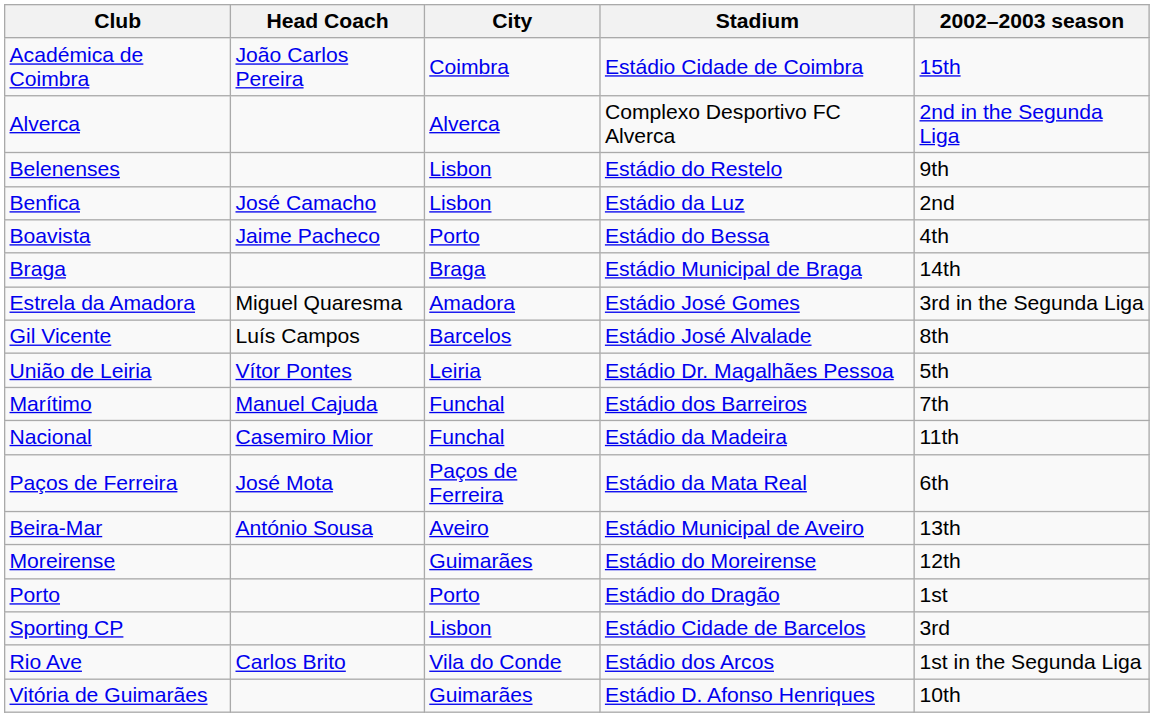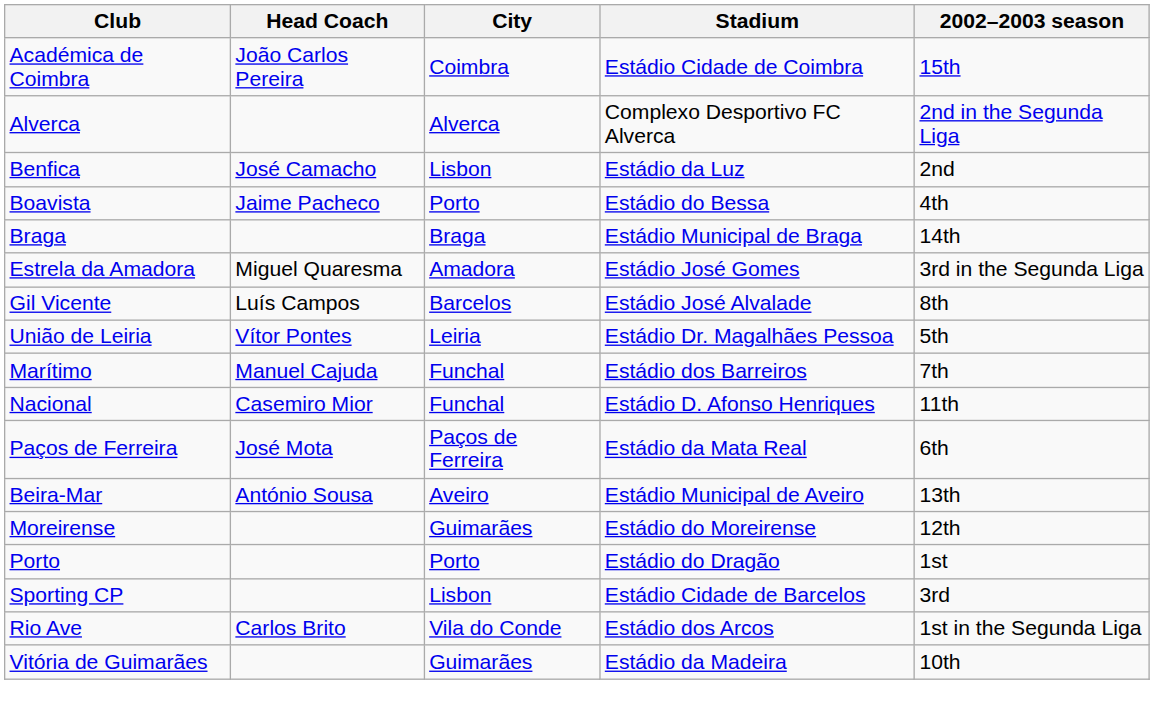 <table class="wikitable sortable">
 <tr>
 <th>Club</th>
 <th>Head Coach</th>
 <th>City</th>
 <th>Stadium</th>
 <th>2002–2003 season</th>
 </tr>
 <tr>
 <td><a href='#'>Académica de Coimbra</a></td>
 <td> <a href='#'>João Carlos Pereira</a></td>
 <td><a href='#'>Coimbra</a></td>
 <td><a href='#'>Estádio Cidade de Coimbra</a></td>
 <td><a href='#'>15th</a></td>
 </tr>
 <tr>
 <td><a href='#'>Alverca</a></td>
 <td> </td>
 <td><a href='#'>Alverca</a></td>
 <td>Complexo Desportivo FC Alverca</td>
 <td><a href='#'>2nd in the Segunda Liga</a></td>
-</tr>
-<tr>
-<td><a href='#'>Belenenses</a></td>
-<td> </td>
-<td><a href='#'>Lisbon</a></td>
-<td><a href='#'>Estádio do Restelo</a></td>
-<td>9th</td>
 </tr>
 <tr>
 <td><a href='#'>Benfica</a></td>
 <td> <a href='#'>José Camacho</a></td>
 <td><a href='#'>Lisbon</a></td>
 <td><a href='#'>Estádio da Luz</a></td>
 <td>2nd</td>
 </tr>
 <tr>
 <td><a href='#'>Boavista</a></td>
 <td> <a href='#'>Jaime Pacheco</a></td>
 <td><a href='#'>Porto</a></td>
 <td><a href='#'>Estádio do Bessa</a></td>
 <td>4th</td>
 </tr>
 <tr>
 <td><a href='#'>Braga</a></td>
 <td> </td>
 <td><a href='#'>Braga</a></td>
 <td><a href='#'>Estádio Municipal de Braga</a></td>
 <td>14th</td>
 </tr>
 <tr>
 <td><a href='#'>Estrela da Amadora</a></td>
 <td> Miguel Quaresma</td>
 <td><a href='#'>Amadora</a></td>
 <td><a href='#'>Estádio José Gomes</a></td>
 <td>3rd in the Segunda Liga</td>
 </tr>
 <tr>
 <td><a href='#'>Gil Vicente</a></td>
 <td> Luís Campos</td>
 <td><a href='#'>Barcelos</a></td>
 <td><a href='#'>Estádio José Alvalade</a></td>
 <td>8th</td>
 </tr>
 <tr>
 <td><a href='#'>União de Leiria</a></td>
 <td> <a href='#'>Vítor Pontes</a></td>
 <td><a href='#'>Leiria</a></td>
 <td><a href='#'>Estádio Dr. Magalhães Pessoa</a></td>
 <td>5th</td>
 </tr>
 <tr>
 <td><a href='#'>Marítimo</a></td>
 <td> <a href='#'>Manuel Cajuda</a></td>
 <td><a href='#'>Funchal</a></td>
 <td><a href='#'>Estádio dos Barreiros</a></td>
 <td>7th</td>
 </tr>
 <tr>
 <td><a href='#'>Nacional</a></td>
 <td> <a href='#'>Casemiro Mior</a></td>
 <td><a href='#'>Funchal</a></td>
-<td><a href='#'>Estádio da Madeira</a></td>
+<td><a href='#'>Estádio D. Afonso Henriques</a></td>
 <td>11th</td>
 </tr>
 <tr>
 <td><a href='#'>Paços de Ferreira</a></td>
 <td> <a href='#'>José Mota</a></td>
 <td><a href='#'>Paços de Ferreira</a></td>
 <td><a href='#'>Estádio da Mata Real</a></td>
 <td>6th</td>
 </tr>
 <tr>
 <td><a href='#'>Beira-Mar</a></td>
 <td> <a href='#'>António Sousa</a></td>
 <td><a href='#'>Aveiro</a></td>
 <td><a href='#'>Estádio Municipal de Aveiro</a></td>
 <td>13th</td>
 </tr>
 <tr>
 <td><a href='#'>Moreirense</a></td>
 <td> </td>
 <td><a href='#'>Guimarães</a></td>
 <td><a href='#'>Estádio do Moreirense</a></td>
 <td>12th</td>
 </tr>
 <tr>
 <td><a href='#'>Porto</a></td>
 <td> </td>
 <td><a href='#'>Porto</a></td>
 <td><a href='#'>Estádio do Dragão</a></td>
 <td>1st</td>
 </tr>
 <tr>
 <td><a href='#'>Sporting CP</a></td>
 <td> </td>
 <td><a href='#'>Lisbon</a></td>
 <td><a href='#'>Estádio Cidade de Barcelos</a></td>
 <td>3rd</td>
 </tr>
 <tr>
 <td><a href='#'>Rio Ave</a></td>
 <td> <a href='#'>Carlos Brito</a></td>
 <td><a href='#'>Vila do Conde</a></td>
 <td><a href='#'>Estádio dos Arcos</a></td>
 <td>1st in the Segunda Liga</td>
 </tr>
 <tr>
 <td><a href='#'>Vitória de Guimarães</a></td>
 <td> </td>
 <td><a href='#'>Guimarães</a></td>
-<td><a href='#'>Estádio D. Afonso Henriques</a></td>
+<td><a href='#'>Estádio da Madeira</a></td>
 <td>10th</td>
 </tr>
 </table>
